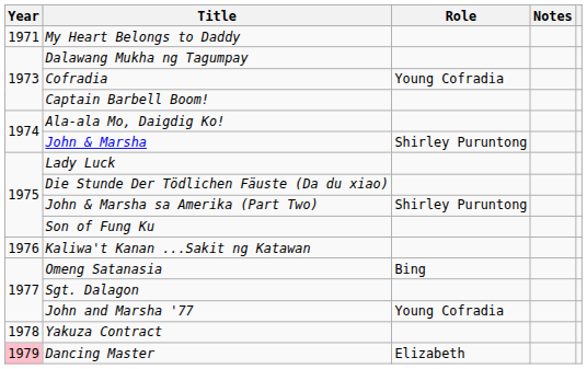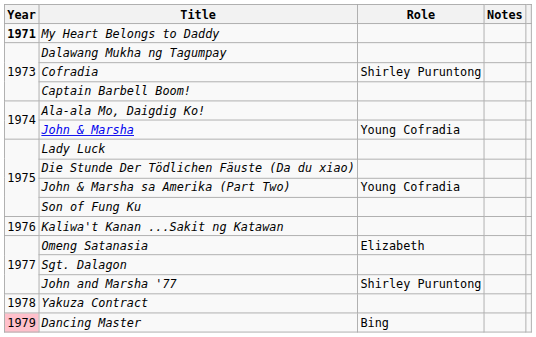 <table class="wikitable sortable plainrowheaders">
 <tr style="background:#ccc; text-align:center;">
 <th scope="col">Year</th>
 <th scope="col">Title</th>
 <th scope="col">Role</th>
 <th scope="col" class="unsortable">Notes</th>
 <th scope="col" class="unsortable"></th>
 </tr>
 <tr>
-<td>1971</td>
+<td><strong>1971</strong></td>
 <td><em>My Heart Belongs to Daddy</em></td>
 <td></td>
 <td></td>
 <td></td>
 </tr>
 <tr>
 <td rowspan="3">1973</td>
 <td><em>Dalawang Mukha ng Tagumpay</em></td>
 <td></td>
 <td></td>
 <td></td>
 </tr>
 <tr>
 <td><em>Cofradia</em></td>
-<td>Young Cofradia</td>
+<td>Shirley Puruntong</td>
 <td></td>
 <td></td>
 </tr>
 <tr>
 <td><em>Captain Barbell Boom!</em></td>
 <td></td>
 <td></td>
 <td></td>
 </tr>
 <tr>
 <td rowspan="2">1974</td>
 <td><em>Ala-ala Mo, Daigdig Ko!</em></td>
 <td></td>
 <td></td>
 <td></td>
 </tr>
 <tr>
 <td><em><a href='#'>John & Marsha</a></em></td>
-<td>Shirley Puruntong</td>
+<td>Young Cofradia</td>
 <td></td>
 <td></td>
 </tr>
 <tr>
 <td rowspan="4">1975</td>
 <td><em>Lady Luck</em></td>
 <td></td>
 <td></td>
 <td></td>
 </tr>
 <tr>
 <td><em>Die Stunde Der Tödlichen Fäuste (Da du xiao)</em></td>
 <td></td>
 <td></td>
 <td></td>
 </tr>
 <tr>
 <td><em>John & Marsha sa Amerika (Part Two)</em></td>
-<td>Shirley Puruntong</td>
+<td>Young Cofradia</td>
 <td></td>
 <td></td>
 </tr>
 <tr>
 <td><em>Son of Fung Ku</em></td>
 <td></td>
 <td></td>
 <td></td>
 </tr>
 <tr>
 <td>1976</td>
 <td><em>Kaliwa't Kanan ...Sakit ng Katawan</em></td>
 <td></td>
 <td></td>
 <td></td>
 </tr>
 <tr>
 <td rowspan="3">1977</td>
 <td><em>Omeng Satanasia</em></td>
-<td>Bing</td>
+<td>Elizabeth</td>
 <td></td>
 <td></td>
 </tr>
 <tr>
 <td><em>Sgt. Dalagon</em></td>
 <td></td>
 <td></td>
 <td></td>
 </tr>
 <tr>
 <td><em>John and Marsha '77</em></td>
-<td>Young Cofradia</td>
+<td>Shirley Puruntong</td>
 <td></td>
 <td></td>
 </tr>
 <tr>
 <td>1978</td>
 <td><em>Yakuza Contract</em></td>
 <td></td>
 <td></td>
 <td></td>
 </tr>
 <tr>
 <td style="background: pink;">1979</td>
 <td><em>Dancing Master</em></td>
-<td>Elizabeth</td>
+<td>Bing</td>
 <td></td>
 <td></td>
 </tr>
 </table>
